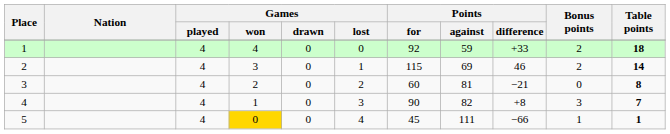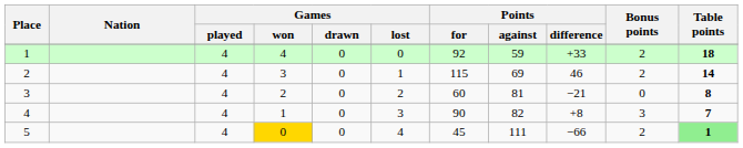 <table class="wikitable">
 <tr>
 <th rowspan=2 width="6%">Place</th>
 <th rowspan=2 width="20%">Nation</th>
 <th colspan=4 width="40%">Games</th>
 <th colspan=3 width="24%">Points</th>
 <th rowspan=2 width="10%">Bonus<br>points</th>
 <th rowspan=2 width="10%">Table<br>points</th>
 </tr>
 <tr>
 <th width="8%">played</th>
 <th width="8%">won</th>
 <th width="8%">drawn</th>
 <th width="8%">lost</th>
 <th width="8%">for</th>
 <th width="8%">against</th>
 <th width="8%">difference</th>
 </tr>
 <tr>
 </tr>
 <tr align=center bgcolor="#ccffcc">
 <td>1</td>
 <td align=left></td>
 <td>4</td>
 <td>4</td>
 <td>0</td>
 <td>0</td>
 <td>92</td>
 <td>59</td>
 <td>+33</td>
 <td>2</td>
 <td><strong>18</strong></td>
 </tr>
 <tr align=center>
 <td>2</td>
 <td align=left></td>
 <td>4</td>
 <td>3</td>
 <td>0</td>
 <td>1</td>
 <td>115</td>
 <td>69</td>
 <td>46</td>
 <td>2</td>
 <td><strong>14</strong></td>
 </tr>
 <tr align=center>
 <td>3</td>
 <td align=left></td>
 <td>4</td>
 <td>2</td>
 <td>0</td>
 <td>2</td>
 <td>60</td>
 <td>81</td>
 <td>−21</td>
 <td>0</td>
 <td><strong>8</strong></td>
 </tr>
 <tr align=center>
 <td>4</td>
 <td align=left></td>
 <td>4</td>
 <td>1</td>
 <td>0</td>
 <td>3</td>
 <td>90</td>
 <td>82</td>
 <td>+8</td>
 <td>3</td>
 <td><strong>7</strong></td>
 </tr>
 <tr align=center>
 <td>5</td>
 <td align=left></td>
 <td>4</td>
 <td style="background: gold;">0</td>
 <td>0</td>
 <td>4</td>
 <td>45</td>
 <td>111</td>
 <td>−66</td>
-<td>1</td>
-<td><strong>1</strong></td>
+<td>2</td>
+<td style="background: lightgreen;"><strong>1</strong></td>
 </tr>
 </table>
